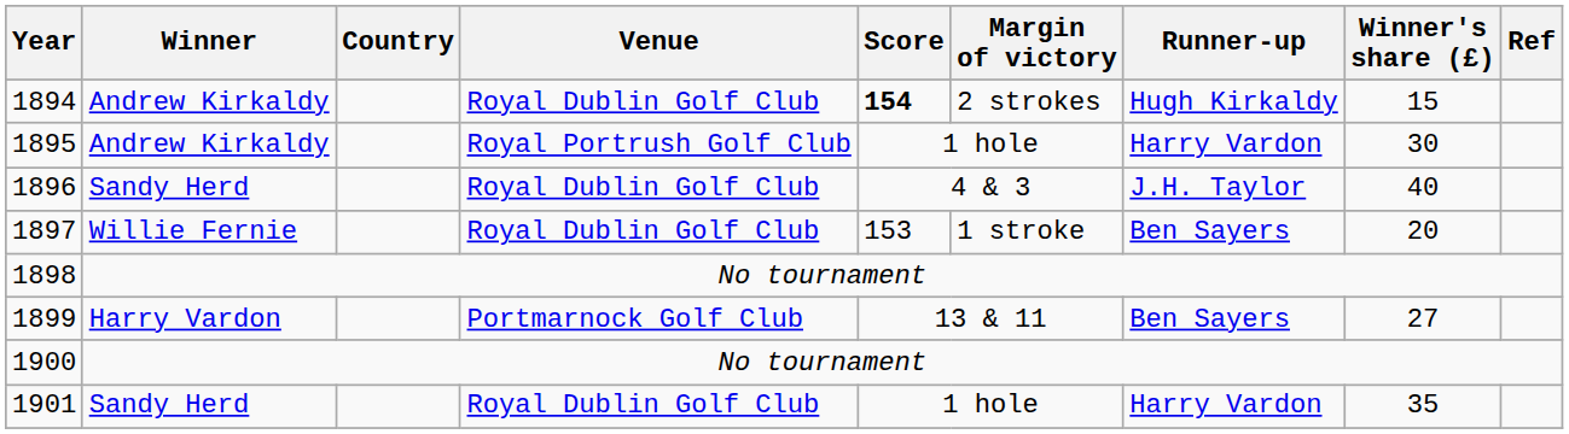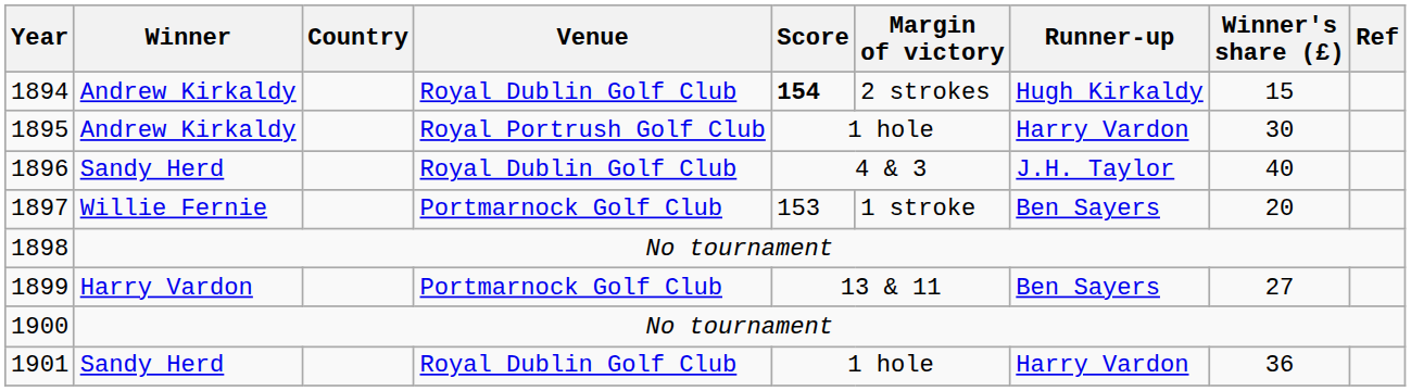 <table class="wikitable">
 <tr>
 <th>Year</th>
 <th>Winner</th>
 <th>Country</th>
 <th>Venue</th>
 <th>Score</th>
 <th>Margin<br>of victory</th>
 <th>Runner-up</th>
 <th>Winner's<br>share (£)</th>
 <th>Ref</th>
 </tr>
 <tr>
 <td>1894</td>
 <td><a href='#'>Andrew Kirkaldy</a></td>
 <td></td>
 <td><a href='#'>Royal Dublin Golf Club</a></td>
 <td><strong>154</strong></td>
 <td>2 strokes</td>
 <td> <a href='#'>Hugh Kirkaldy</a></td>
 <td align=center>15</td>
 <td></td>
 </tr>
 <tr>
 <td>1895</td>
 <td><a href='#'>Andrew Kirkaldy</a></td>
 <td></td>
 <td><a href='#'>Royal Portrush Golf Club</a></td>
 <td align=center colspan=2>1 hole</td>
 <td> <a href='#'>Harry Vardon</a></td>
 <td align=center>30</td>
 <td></td>
 </tr>
 <tr>
 <td>1896</td>
 <td><a href='#'>Sandy Herd</a></td>
 <td></td>
 <td><a href='#'>Royal Dublin Golf Club</a></td>
 <td align=center colspan=2>4 & 3</td>
 <td> <a href='#'>J.H. Taylor</a></td>
 <td align=center>40</td>
 <td></td>
 </tr>
 <tr>
 <td>1897</td>
 <td><a href='#'>Willie Fernie</a></td>
 <td></td>
-<td><a href='#'>Royal Dublin Golf Club</a></td>
+<td><a href='#'>Portmarnock Golf Club</a></td>
 <td>153</td>
 <td>1 stroke</td>
 <td> <a href='#'>Ben Sayers</a></td>
 <td align=center>20</td>
 <td></td>
 </tr>
 <tr>
 <td>1898</td>
 <td colspan=8 align=center><em>No tournament</em></td>
 </tr>
 <tr>
 <td>1899</td>
 <td><a href='#'>Harry Vardon</a></td>
 <td></td>
 <td><a href='#'>Portmarnock Golf Club</a></td>
 <td align=center colspan=2>13 & 11</td>
 <td> <a href='#'>Ben Sayers</a></td>
 <td align=center>27</td>
 <td></td>
 </tr>
 <tr>
 <td>1900</td>
 <td colspan=8 align=center><em>No tournament</em></td>
 </tr>
 <tr>
 <td>1901</td>
 <td><a href='#'>Sandy Herd</a></td>
 <td></td>
 <td><a href='#'>Royal Dublin Golf Club</a></td>
 <td align=center colspan=2>1 hole</td>
 <td> <a href='#'>Harry Vardon</a></td>
-<td align=center>35</td>
+<td align=center>36</td>
 <td></td>
 </tr>
 </table>
